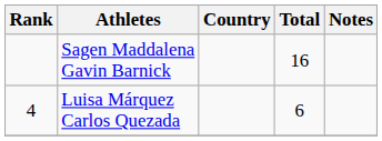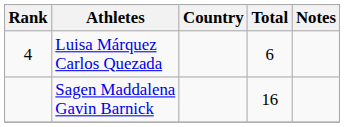 <table class="wikitable sortable" style="text-align:center">
 <tr>
 <th>Rank</th>
 <th>Athletes</th>
 <th>Country</th>
 <th>Total</th>
 <th>Notes</th>
 </tr>
 <tr>
+<td>4</td>
+<td align=left><a href='#'>Luisa Márquez</a><br><a href='#'>Carlos Quezada</a></td>
+<td align=left></td>
+<td>6</td>
+<td></td>
+</tr>
+<tr>
 <td></td>
 <td align=left><a href='#'>Sagen Maddalena</a><br><a href='#'>Gavin Barnick</a></td>
 <td align=left></td>
 <td>16</td>
 <td></td>
 </tr>
 <tr>
-<td>4</td>
-<td align=left><a href='#'>Luisa Márquez</a><br><a href='#'>Carlos Quezada</a></td>
-<td align=left></td>
-<td>6</td>
-<td></td>
-</tr>
-<tr>
 </tr>
 </table>
